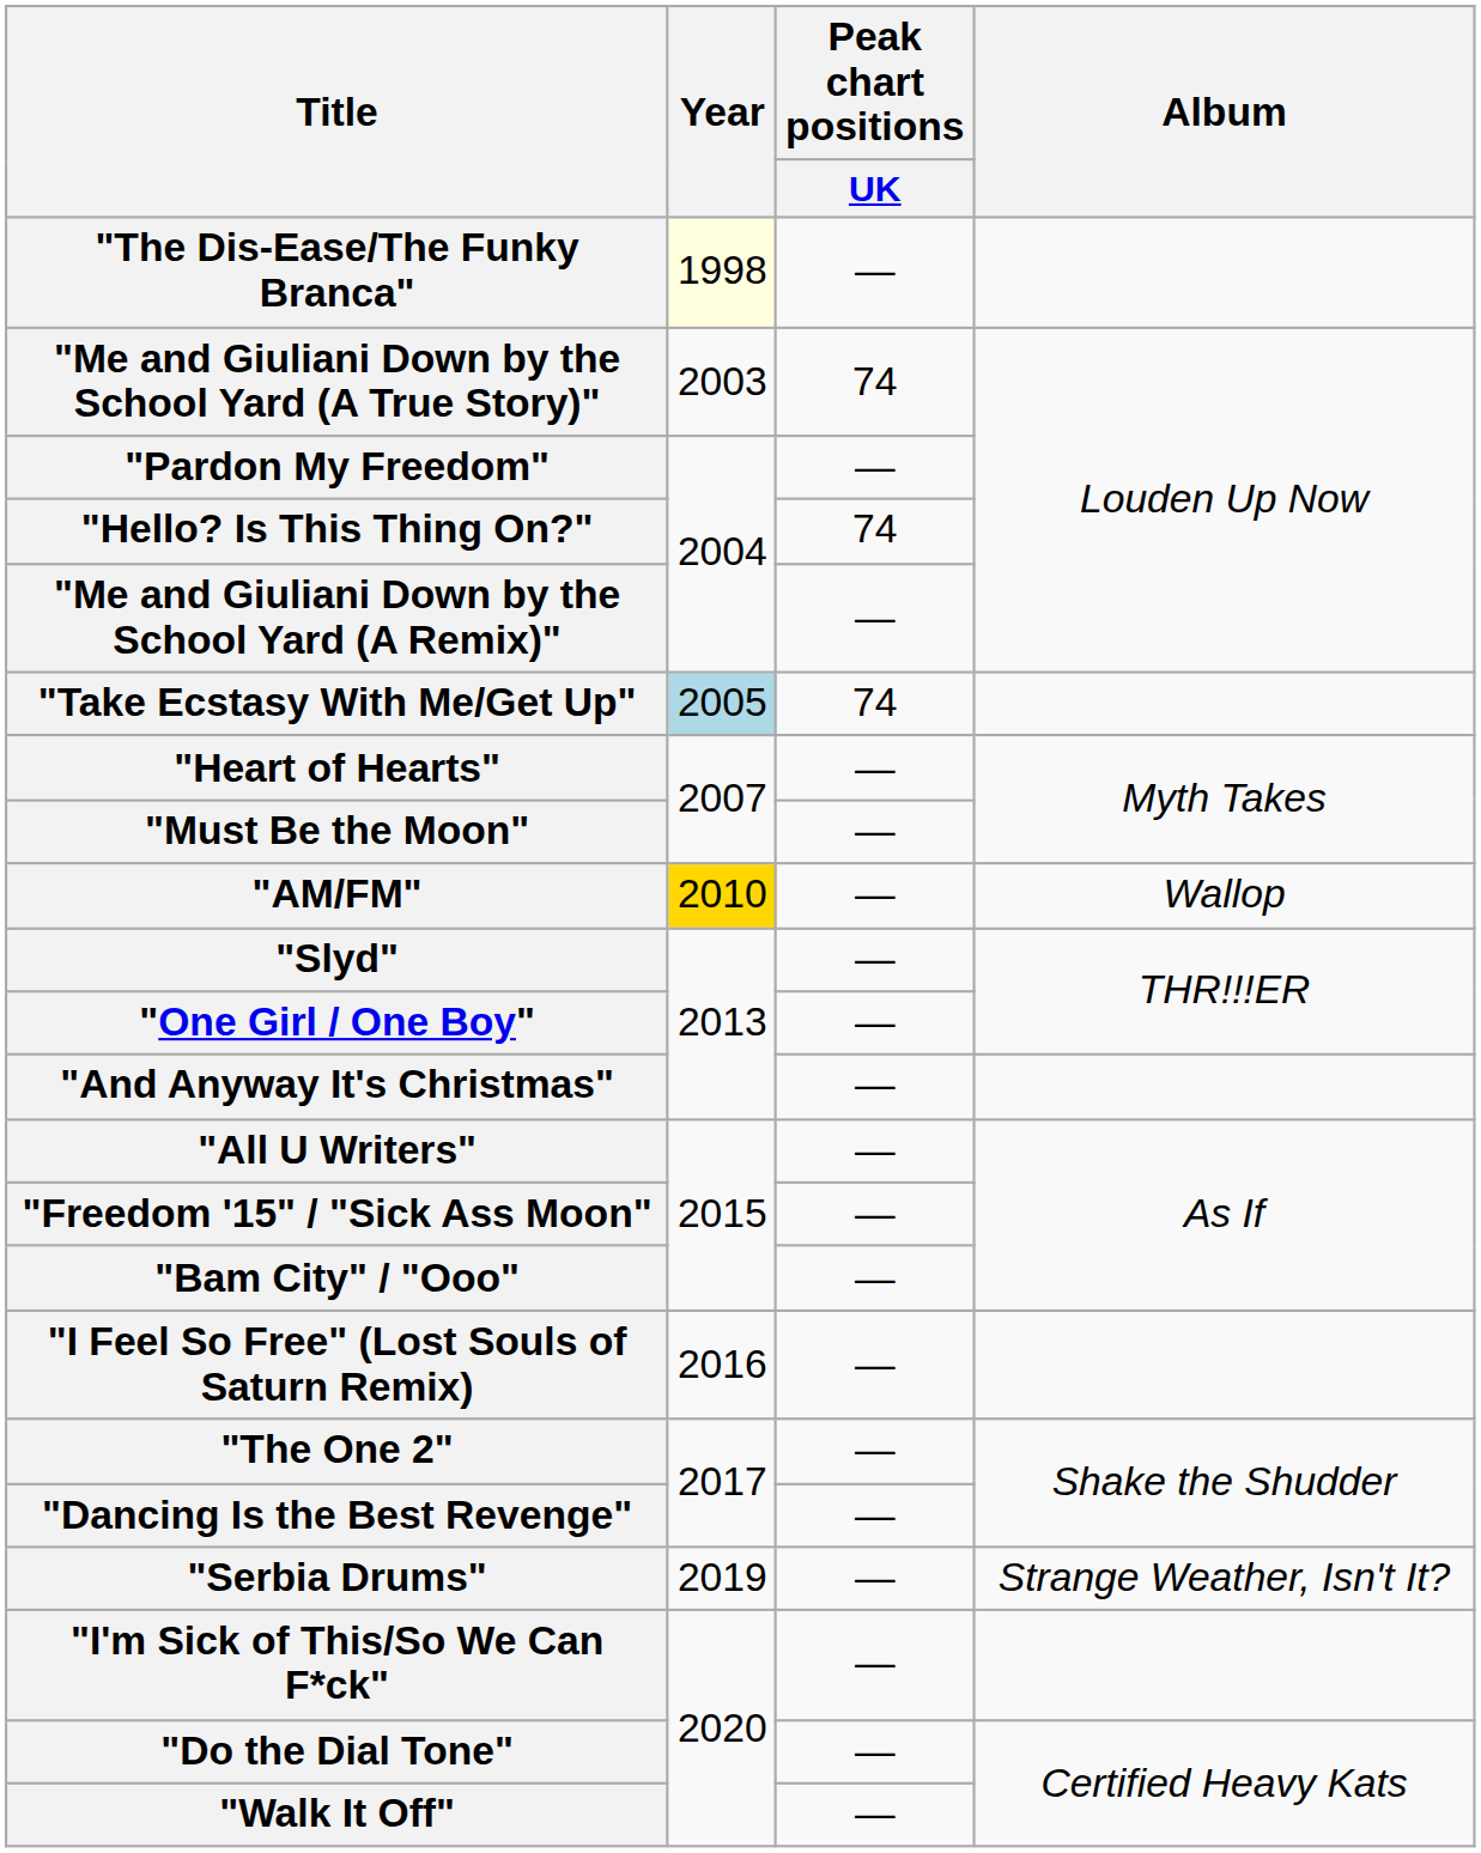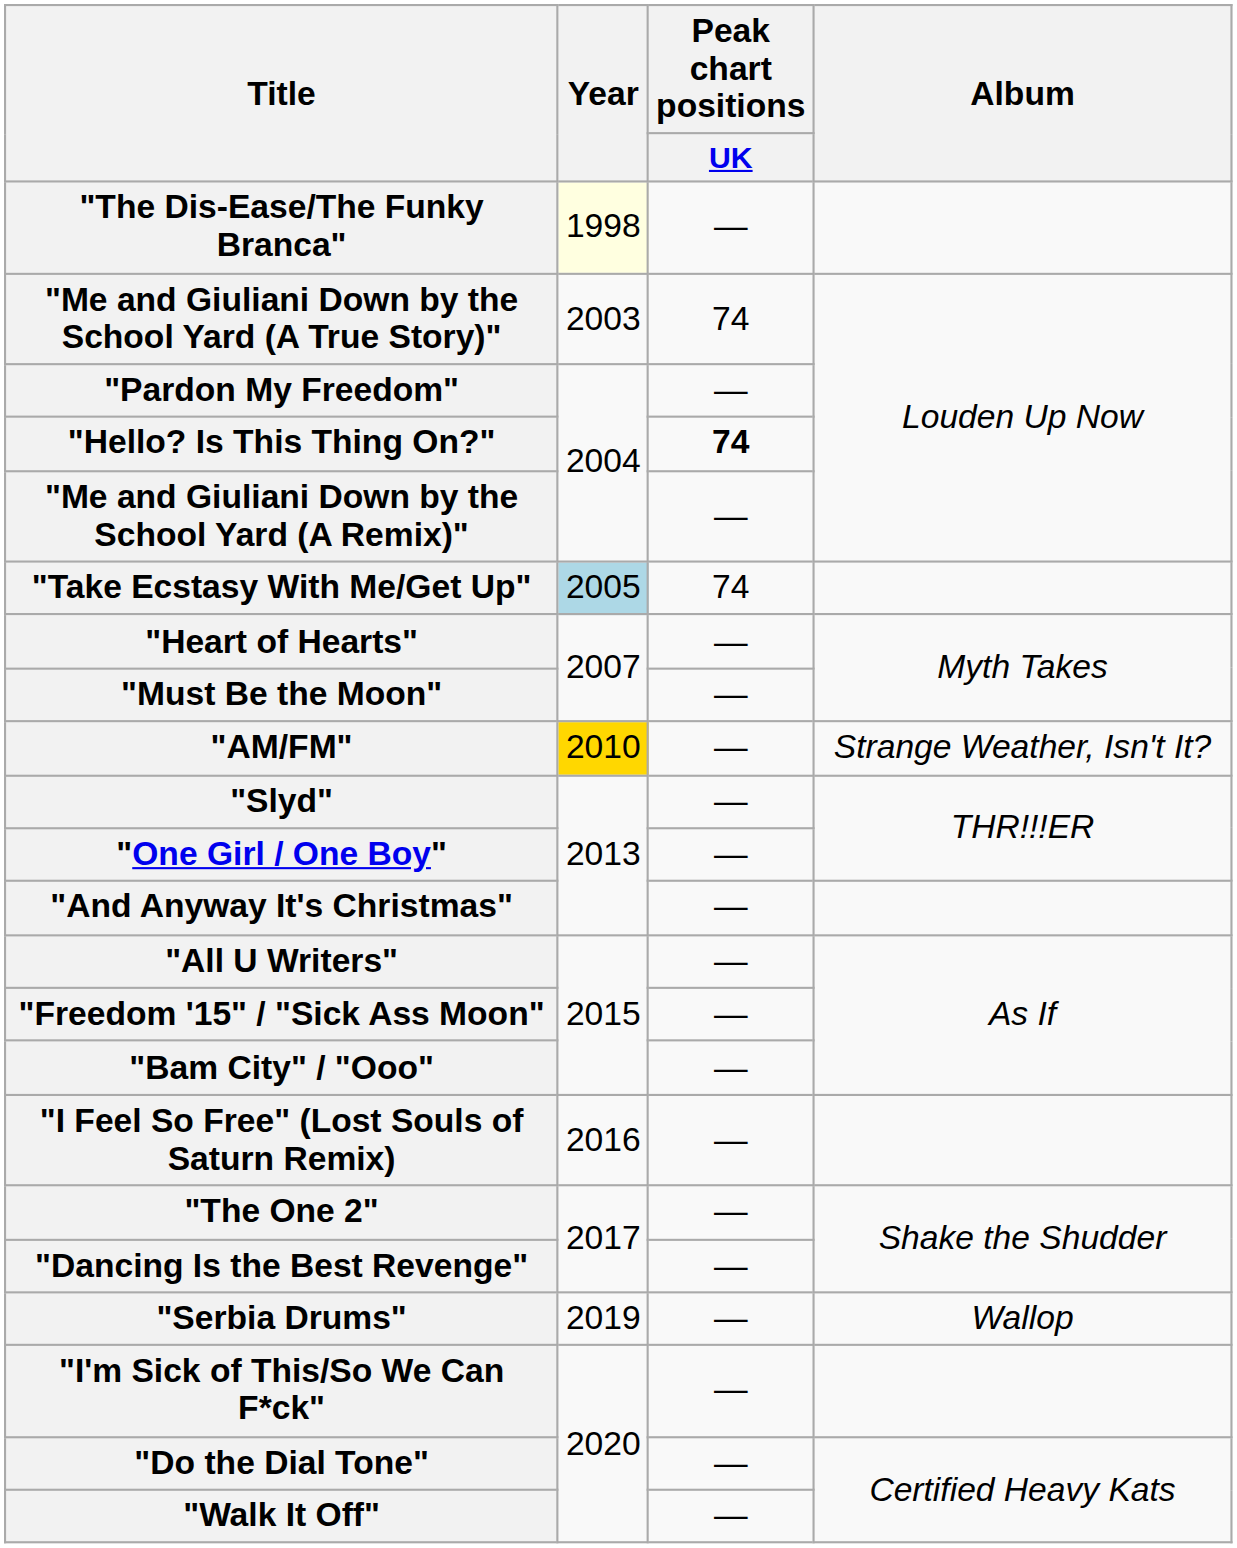 <table class="wikitable plainrowheaders" style="text-align:center;" border="1">
 <tr>
 <th scope="col" rowspan="2" style="width:16em;">Title</th>
 <th scope="col" rowspan="2" style="width:2em;">Year</th>
 <th scope="col" colspan="1">Peak chart positions</th>
 <th scope="col" rowspan="2" style="width:12em;">Album</th>
 </tr>
 <tr>
 <th scope="col" style="width:3em;font-size:90%;"><a href='#'>UK</a><br></th>
 </tr>
 <tr>
 <th scope="row">"The Dis-Ease/The Funky Branca"</th>
 <td style="background: lightyellow;">1998</td>
 <td>—</td>
 <td></td>
 </tr>
 <tr>
 <th scope="row">"Me and Giuliani Down by the School Yard (A True Story)"</th>
 <td>2003</td>
 <td>74</td>
 <td rowspan="4"><em>Louden Up Now</em></td>
 </tr>
 <tr>
 <th scope="row">"Pardon My Freedom"</th>
 <td rowspan="3">2004</td>
 <td>—</td>
 </tr>
 <tr>
 <th scope="row">"Hello? Is This Thing On?"</th>
-<td>74</td>
+<td><strong>74</strong></td>
 </tr>
 <tr>
 <th scope="row">"Me and Giuliani Down by the School Yard (A Remix)"</th>
 <td>—</td>
 </tr>
 <tr>
 <th scope="row">"Take Ecstasy With Me/Get Up"</th>
 <td rowspan="1" style="background: lightblue;">2005</td>
 <td>74</td>
 <td></td>
 </tr>
 <tr>
 <th scope="row">"Heart of Hearts"</th>
 <td rowspan="2">2007</td>
 <td>—</td>
 <td rowspan="2"><em>Myth Takes</em></td>
 </tr>
 <tr>
 <th scope="row">"Must Be the Moon"</th>
 <td>—</td>
 </tr>
 <tr>
 <th scope="row">"AM/FM"</th>
 <td style="background: gold;">2010</td>
 <td>—</td>
-<td><em>Wallop</em></td>
+<td><em>Strange Weather, Isn't It?</em></td>
 </tr>
 <tr>
 <th scope="row">"Slyd"</th>
 <td rowspan="3">2013</td>
 <td>—</td>
 <td rowspan="2"><em>THR!!!ER</em></td>
 </tr>
 <tr>
 <th scope="row">"<a href='#'>One Girl / One Boy</a>"</th>
 <td>—</td>
 </tr>
 <tr>
 <th scope="row">"And Anyway It's Christmas"</th>
 <td>—</td>
 <td></td>
 </tr>
 <tr>
 <th scope="row">"All U Writers"</th>
 <td rowspan="3">2015</td>
 <td>—</td>
 <td rowspan="3"><em>As If</em></td>
 </tr>
 <tr>
 <th scope="row">"Freedom '15" / "Sick Ass Moon"</th>
 <td>—</td>
 </tr>
 <tr>
 <th scope="row">"Bam City" / "Ooo"</th>
 <td>—</td>
 </tr>
 <tr>
 <th scope="row">"I Feel So Free" (Lost Souls of Saturn Remix)</th>
 <td>2016</td>
 <td>—</td>
 <td></td>
 </tr>
 <tr>
 <th scope="row">"The One 2"</th>
 <td rowspan="2">2017</td>
 <td>—</td>
 <td rowspan="2"><em>Shake the Shudder</em></td>
 </tr>
 <tr>
 <th scope="row">"Dancing Is the Best Revenge"</th>
 <td>—</td>
 </tr>
 <tr>
 <th scope="row">"Serbia Drums"</th>
 <td>2019</td>
 <td>—</td>
-<td><em>Strange Weather, Isn't It?</em></td>
+<td><em>Wallop</em></td>
 </tr>
 <tr>
 <th scope="row">"I'm Sick of This/So We Can F*ck"</th>
 <td rowspan="3">2020</td>
 <td>—</td>
 <td></td>
 </tr>
 <tr>
 <th scope="row">"Do the Dial Tone"</th>
 <td>—</td>
 <td rowspan="2"><em>Certified Heavy Kats</em></td>
 </tr>
 <tr>
 <th scope="row">"Walk It Off"</th>
 <td>—</td>
 </tr>
 </table>
